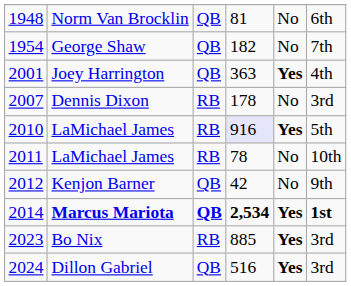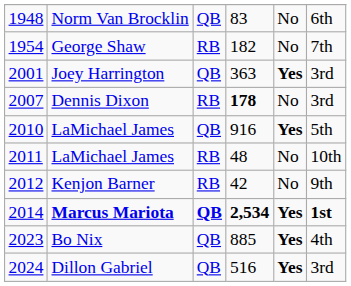 <table class="wikitable">
 <tr>
 </tr>
 <tr>
 <td><a href='#'>1948</a></td>
 <td><a href='#'>Norm Van Brocklin</a></td>
 <td><a href='#'>QB</a></td>
-<td>81</td>
+<td>83</td>
 <td>No</td>
 <td>6th</td>
 </tr>
 <tr>
 <td><a href='#'>1954</a></td>
 <td><a href='#'>George Shaw</a></td>
-<td><a href='#'>QB</a></td>
+<td><a href='#'>RB</a></td>
 <td>182</td>
 <td>No</td>
 <td>7th</td>
 </tr>
 <tr>
 <td><a href='#'>2001</a></td>
 <td><a href='#'>Joey Harrington</a></td>
 <td><a href='#'>QB</a></td>
 <td>363</td>
 <td><strong>Yes</strong></td>
-<td>4th</td>
+<td>3rd</td>
 </tr>
 <tr>
 <td><a href='#'>2007</a></td>
 <td><a href='#'>Dennis Dixon</a></td>
 <td><a href='#'>RB</a></td>
-<td>178</td>
+<td><strong>178</strong></td>
 <td>No</td>
 <td>3rd</td>
 </tr>
 <tr>
 <td><a href='#'>2010</a></td>
 <td><a href='#'>LaMichael James</a></td>
-<td><a href='#'>RB</a></td>
-<td style="background: lavender;">916</td>
+<td><a href='#'>QB</a></td>
+<td>916</td>
 <td><strong>Yes</strong></td>
 <td>5th</td>
 </tr>
 <tr>
 <td><a href='#'>2011</a></td>
 <td><a href='#'>LaMichael James</a></td>
 <td><a href='#'>RB</a></td>
-<td>78</td>
+<td>48</td>
 <td>No</td>
 <td>10th</td>
 </tr>
 <tr>
 <td><a href='#'>2012</a></td>
 <td><a href='#'>Kenjon Barner</a></td>
-<td><a href='#'>QB</a></td>
+<td><a href='#'>RB</a></td>
 <td>42</td>
 <td>No</td>
 <td>9th</td>
 </tr>
 <tr>
 <td><a href='#'>2014</a></td>
 <td><strong><a href='#'>Marcus Mariota</a></strong></td>
 <td><strong><a href='#'>QB</a></strong></td>
 <td><strong>2,534</strong></td>
 <td><strong>Yes</strong></td>
 <td><strong>1st</strong></td>
 </tr>
 <tr>
 <td><a href='#'>2023</a></td>
 <td><a href='#'>Bo Nix</a></td>
-<td><a href='#'>RB</a></td>
+<td><a href='#'>QB</a></td>
 <td>885</td>
 <td><strong>Yes</strong></td>
-<td>3rd</td>
+<td>4th</td>
 </tr>
 <tr>
 <td><a href='#'>2024</a></td>
 <td><a href='#'>Dillon Gabriel</a></td>
 <td><a href='#'>QB</a></td>
 <td>516</td>
 <td><strong>Yes</strong></td>
 <td>3rd</td>
 </tr>
 </table>
